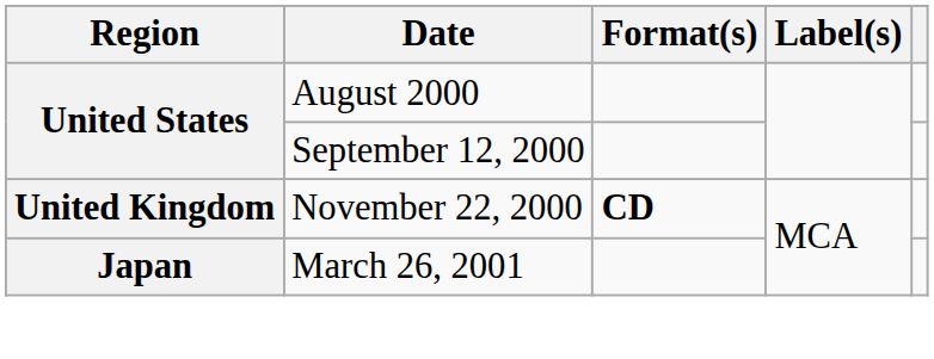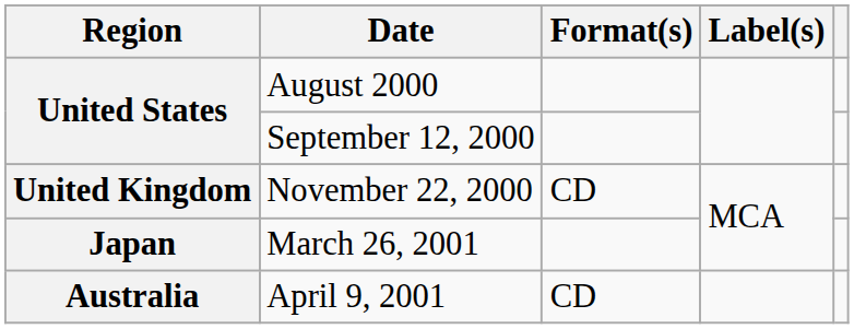 <table class="wikitable plainrowheaders">
 <tr>
 <th scope="col">Region</th>
 <th scope="col">Date</th>
 <th scope="col">Format(s)</th>
 <th scope="col">Label(s)</th>
 <th scope="col"></th>
 </tr>
 <tr>
 <th scope="row" rowspan="2">United States</th>
 <td>August 2000</td>
 <td></td>
 <td rowspan="2"></td>
 <td align="center"></td>
 </tr>
 <tr>
 <td>September 12, 2000</td>
 <td></td>
 <td align="center"></td>
 </tr>
 <tr>
 <th scope="row">United Kingdom</th>
 <td>November 22, 2000</td>
-<td><strong>CD</strong></td>
+<td>CD</td>
 <td rowspan="2">MCA</td>
 <td align="center"></td>
 </tr>
 <tr>
 <th scope="row">Japan</th>
 <td>March 26, 2001</td>
 <td></td>
 <td align="center"></td>
 </tr>
+<tr>
+<th scope="row">Australia</th>
+<td>April 9, 2001</td>
+<td>CD</td>
+<td></td>
+<td align="center"></td>
+</tr>
 </table>
